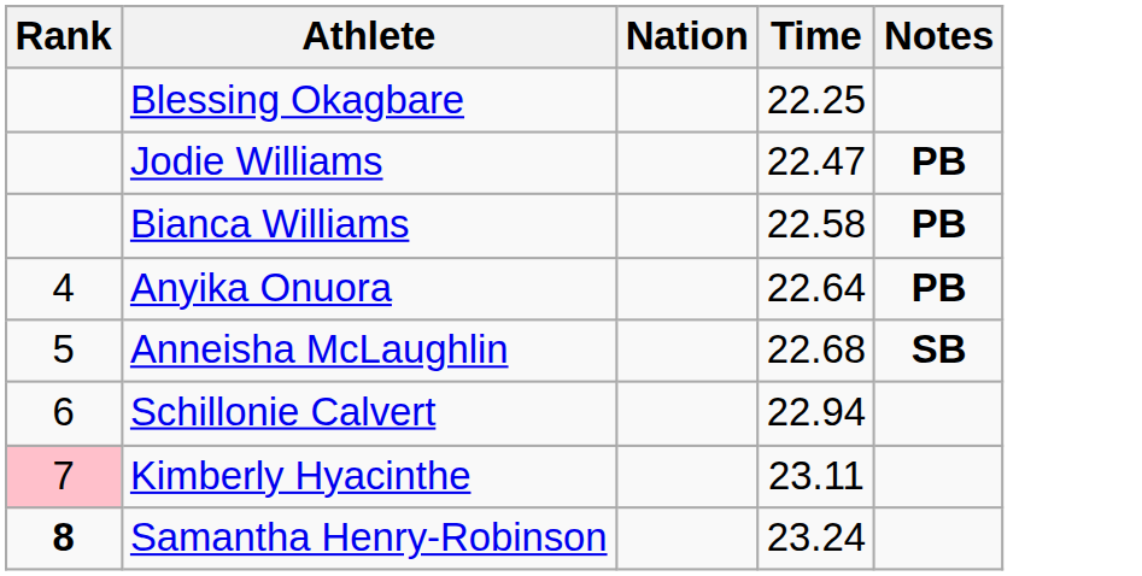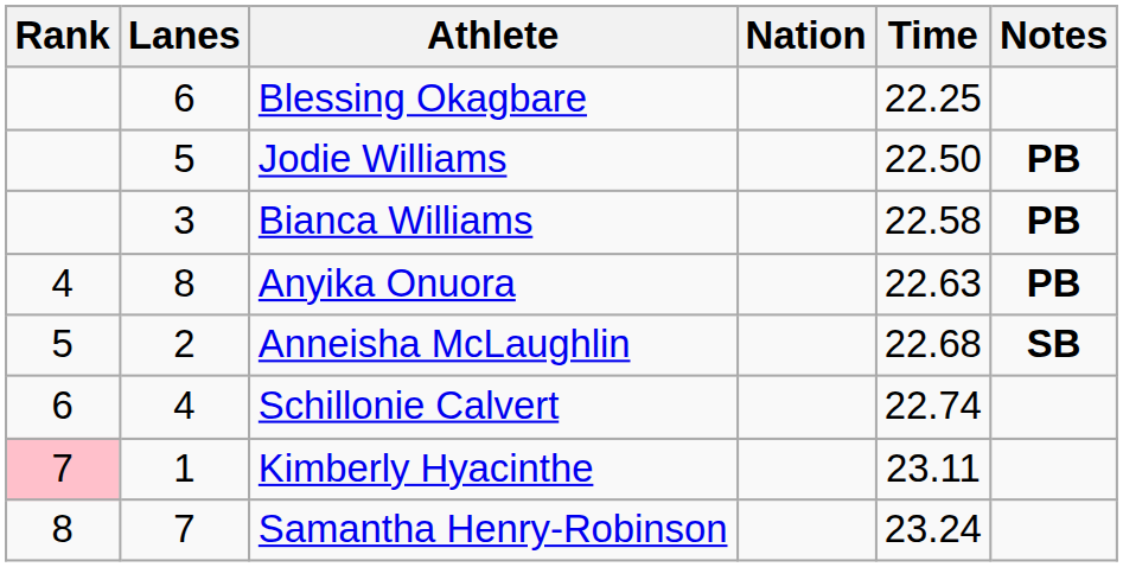 <table class="wikitable sortable" style="text-align:center">
 <tr>
 <th>Rank</th>
+<th>Lanes</th>
 <th>Athlete</th>
 <th>Nation</th>
 <th>Time</th>
 <th>Notes</th>
 </tr>
 <tr>
 <td></td>
+<td>6</td>
 <td align=left><a href='#'>Blessing Okagbare</a></td>
 <td align=left></td>
 <td>22.25</td>
 <td></td>
 </tr>
 <tr>
 <td></td>
+<td>5</td>
 <td align=left><a href='#'>Jodie Williams</a></td>
 <td align=left></td>
-<td>22.47</td>
+<td>22.50</td>
 <td><strong>PB</strong></td>
 </tr>
 <tr>
 <td></td>
+<td>3</td>
 <td align=left><a href='#'>Bianca Williams</a></td>
 <td align=left></td>
 <td>22.58</td>
 <td><strong>PB</strong></td>
 </tr>
 <tr>
 <td>4</td>
+<td>8</td>
 <td align=left><a href='#'>Anyika Onuora</a></td>
 <td align=left></td>
-<td>22.64</td>
+<td>22.63</td>
 <td><strong>PB</strong></td>
 </tr>
 <tr>
 <td>5</td>
+<td>2</td>
 <td align=left><a href='#'>Anneisha McLaughlin</a></td>
 <td align=left></td>
 <td>22.68</td>
 <td><strong>SB</strong></td>
 </tr>
 <tr>
 <td>6</td>
+<td>4</td>
 <td align=left><a href='#'>Schillonie Calvert</a></td>
 <td align=left></td>
-<td>22.94</td>
+<td>22.74</td>
 <td></td>
 </tr>
 <tr>
 <td style="background: pink;">7</td>
+<td>1</td>
 <td align=left><a href='#'>Kimberly Hyacinthe</a></td>
 <td align=left></td>
 <td>23.11</td>
 <td></td>
 </tr>
 <tr>
-<td><strong>8</strong></td>
+<td>8</td>
+<td>7</td>
 <td align=left><a href='#'>Samantha Henry-Robinson</a></td>
 <td align=left></td>
 <td>23.24</td>
 <td></td>
 </tr>
 </table>
